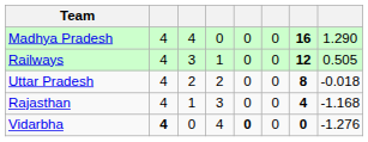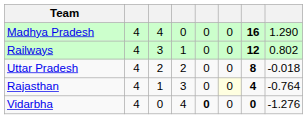 <table class="wikitable" style="text-align:center">
 <tr>
 <th style="width:160px">Team</th>
 <th style="width:25px"></th>
 <th style="width:25px"></th>
 <th style="width:25px"></th>
 <th style="width:25px"></th>
 <th style="width:25px"></th>
 <th style="width:25px"></th>
 <th style="width:25px"></th>
 </tr>
 <tr style="background:#cfc;">
 <td style="text-align:left"><a href='#'>Madhya Pradesh</a></td>
 <td>4</td>
 <td>4</td>
 <td>0</td>
 <td>0</td>
 <td>0</td>
 <td><strong>16</strong></td>
 <td>1.290</td>
 </tr>
 <tr style="background:#cfc;">
 <td style="text-align:left"><a href='#'>Railways</a></td>
 <td>4</td>
 <td>3</td>
 <td>1</td>
 <td>0</td>
 <td>0</td>
 <td><strong>12</strong></td>
-<td>0.505</td>
+<td>0.802</td>
 </tr>
 <tr>
 <td style="text-align:left"><a href='#'>Uttar Pradesh</a></td>
 <td>4</td>
 <td>2</td>
 <td>2</td>
 <td>0</td>
 <td>0</td>
 <td><strong>8</strong></td>
 <td>-0.018</td>
 </tr>
 <tr>
 <td style="text-align:left"><a href='#'>Rajasthan</a></td>
 <td>4</td>
 <td>1</td>
 <td>3</td>
 <td>0</td>
-<td>0</td>
+<td style="background: lightyellow;">0</td>
 <td><strong>4</strong></td>
-<td>-1.168</td>
+<td>-0.764</td>
 </tr>
 <tr>
 <td style="text-align:left"><a href='#'>Vidarbha</a></td>
-<td><strong>4</strong></td>
+<td>4</td>
 <td>0</td>
 <td>4</td>
 <td><strong>0</strong></td>
 <td>0</td>
 <td><strong>0</strong></td>
 <td>-1.276</td>
 </tr>
 </table>
